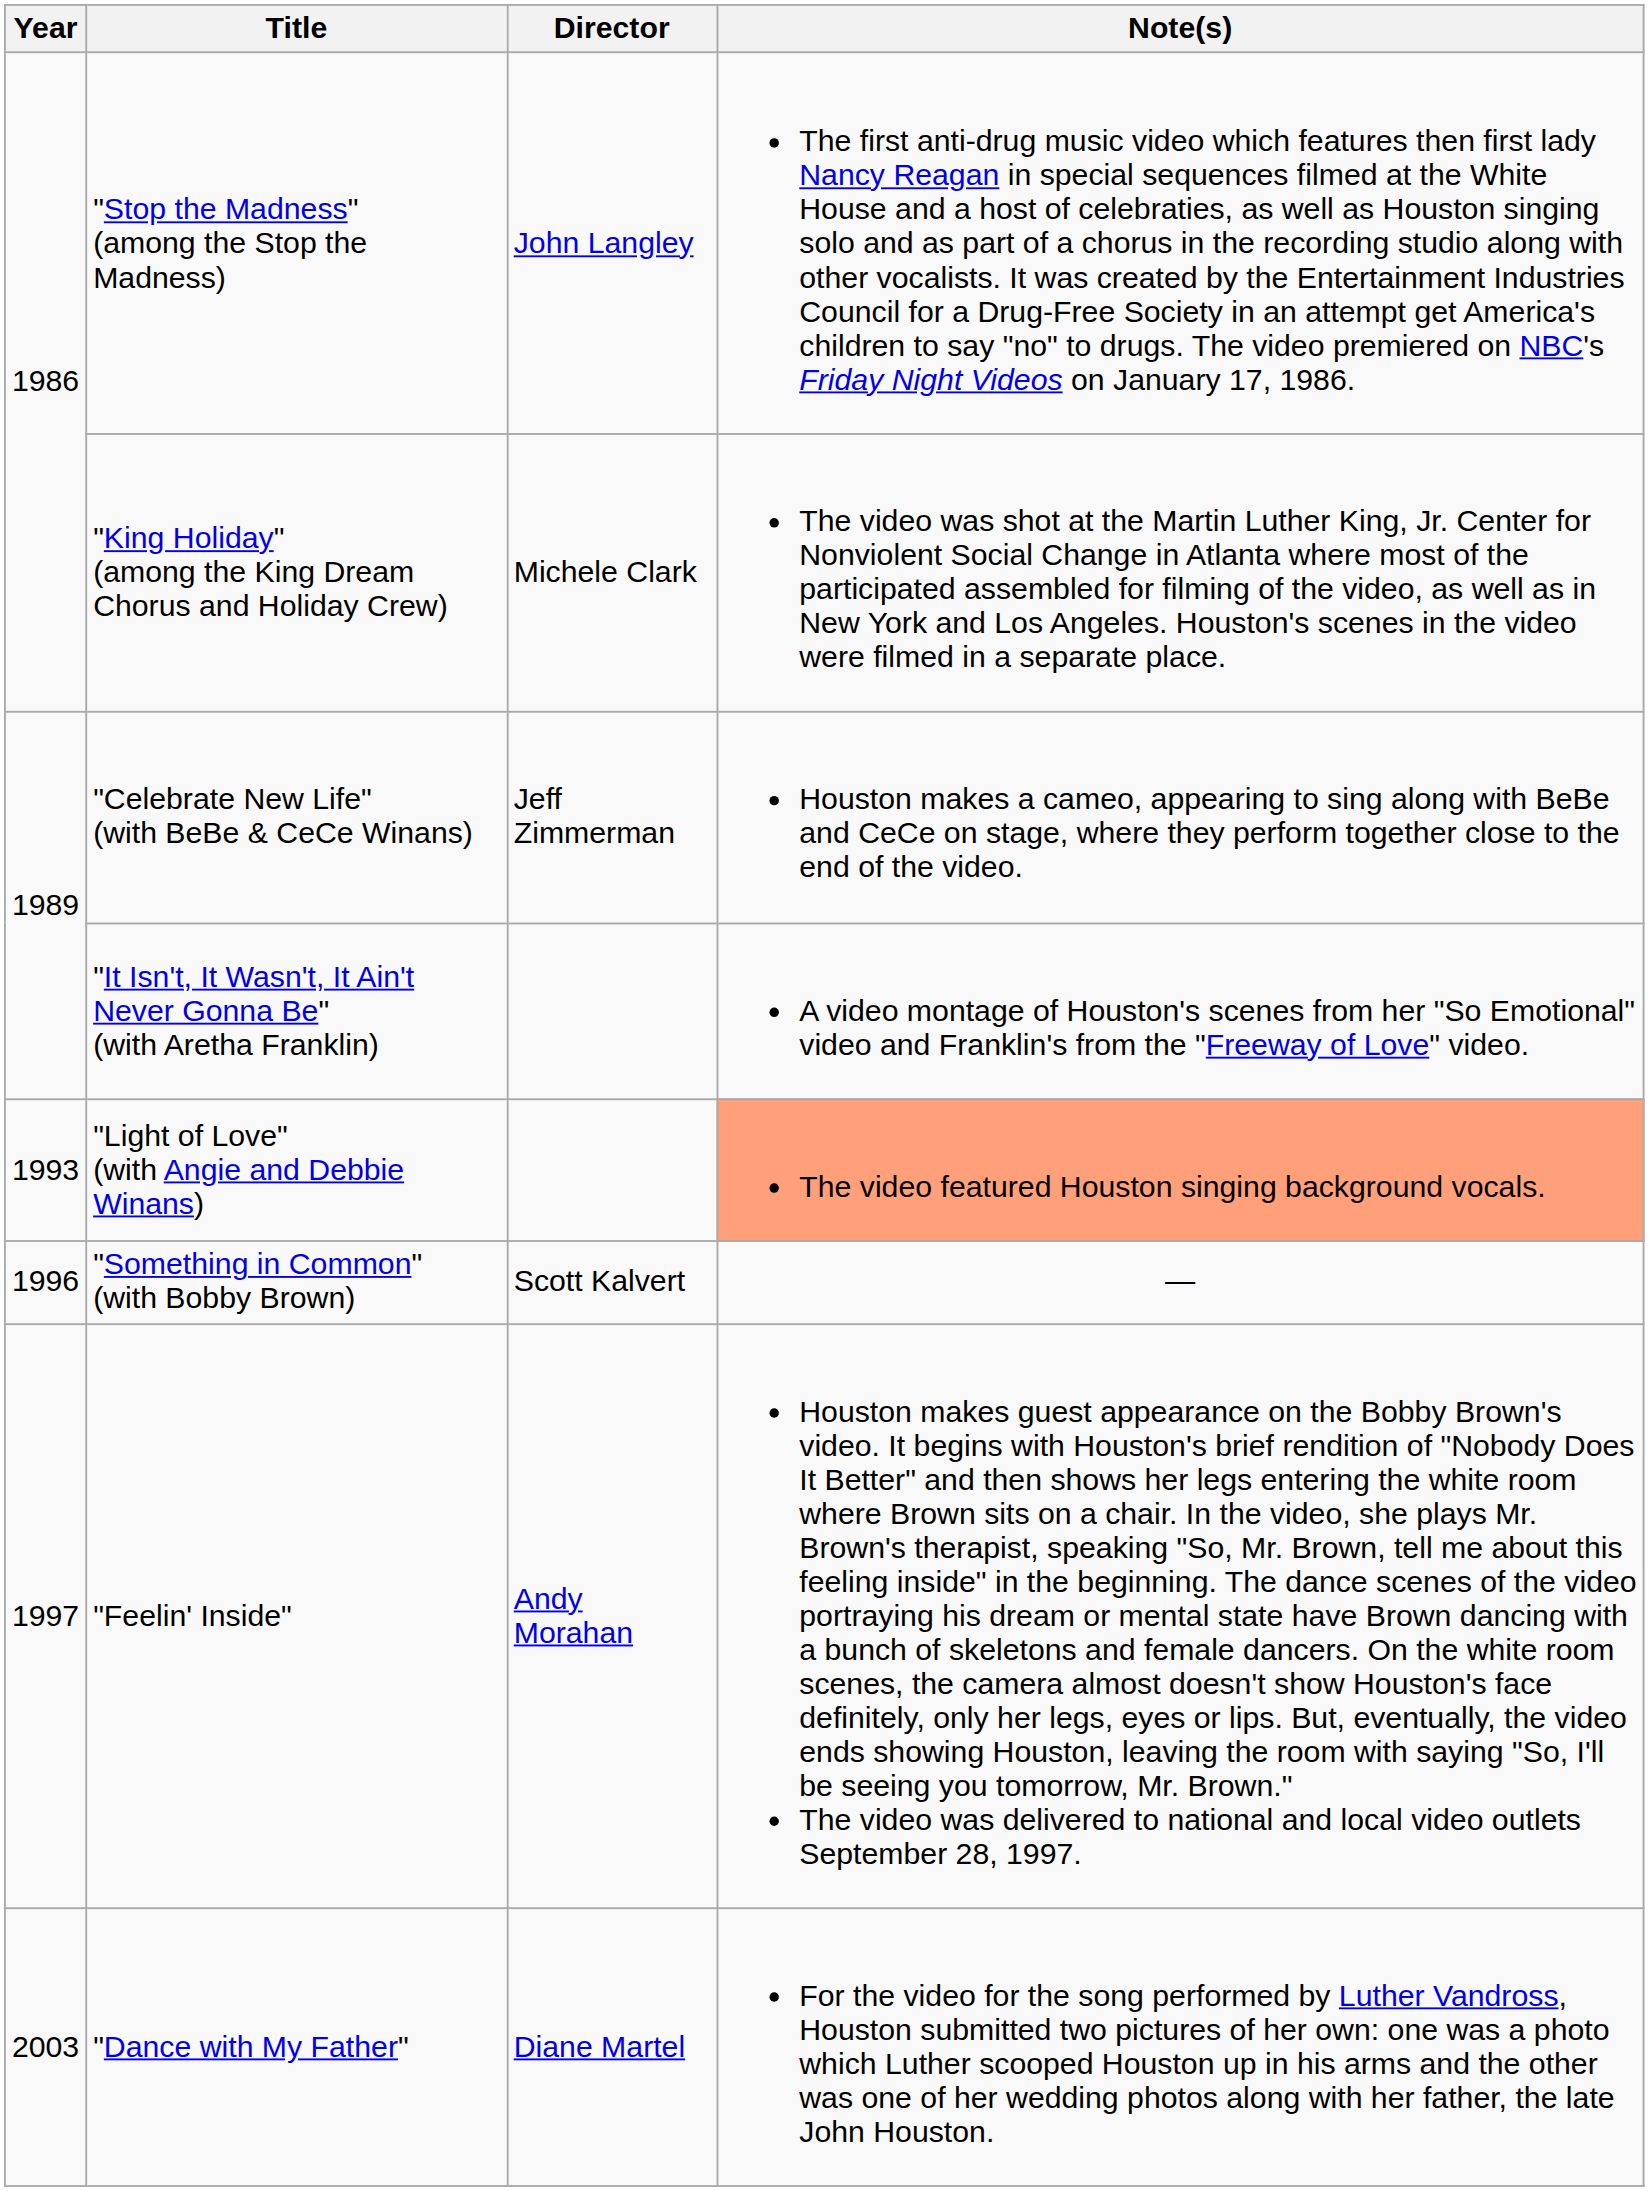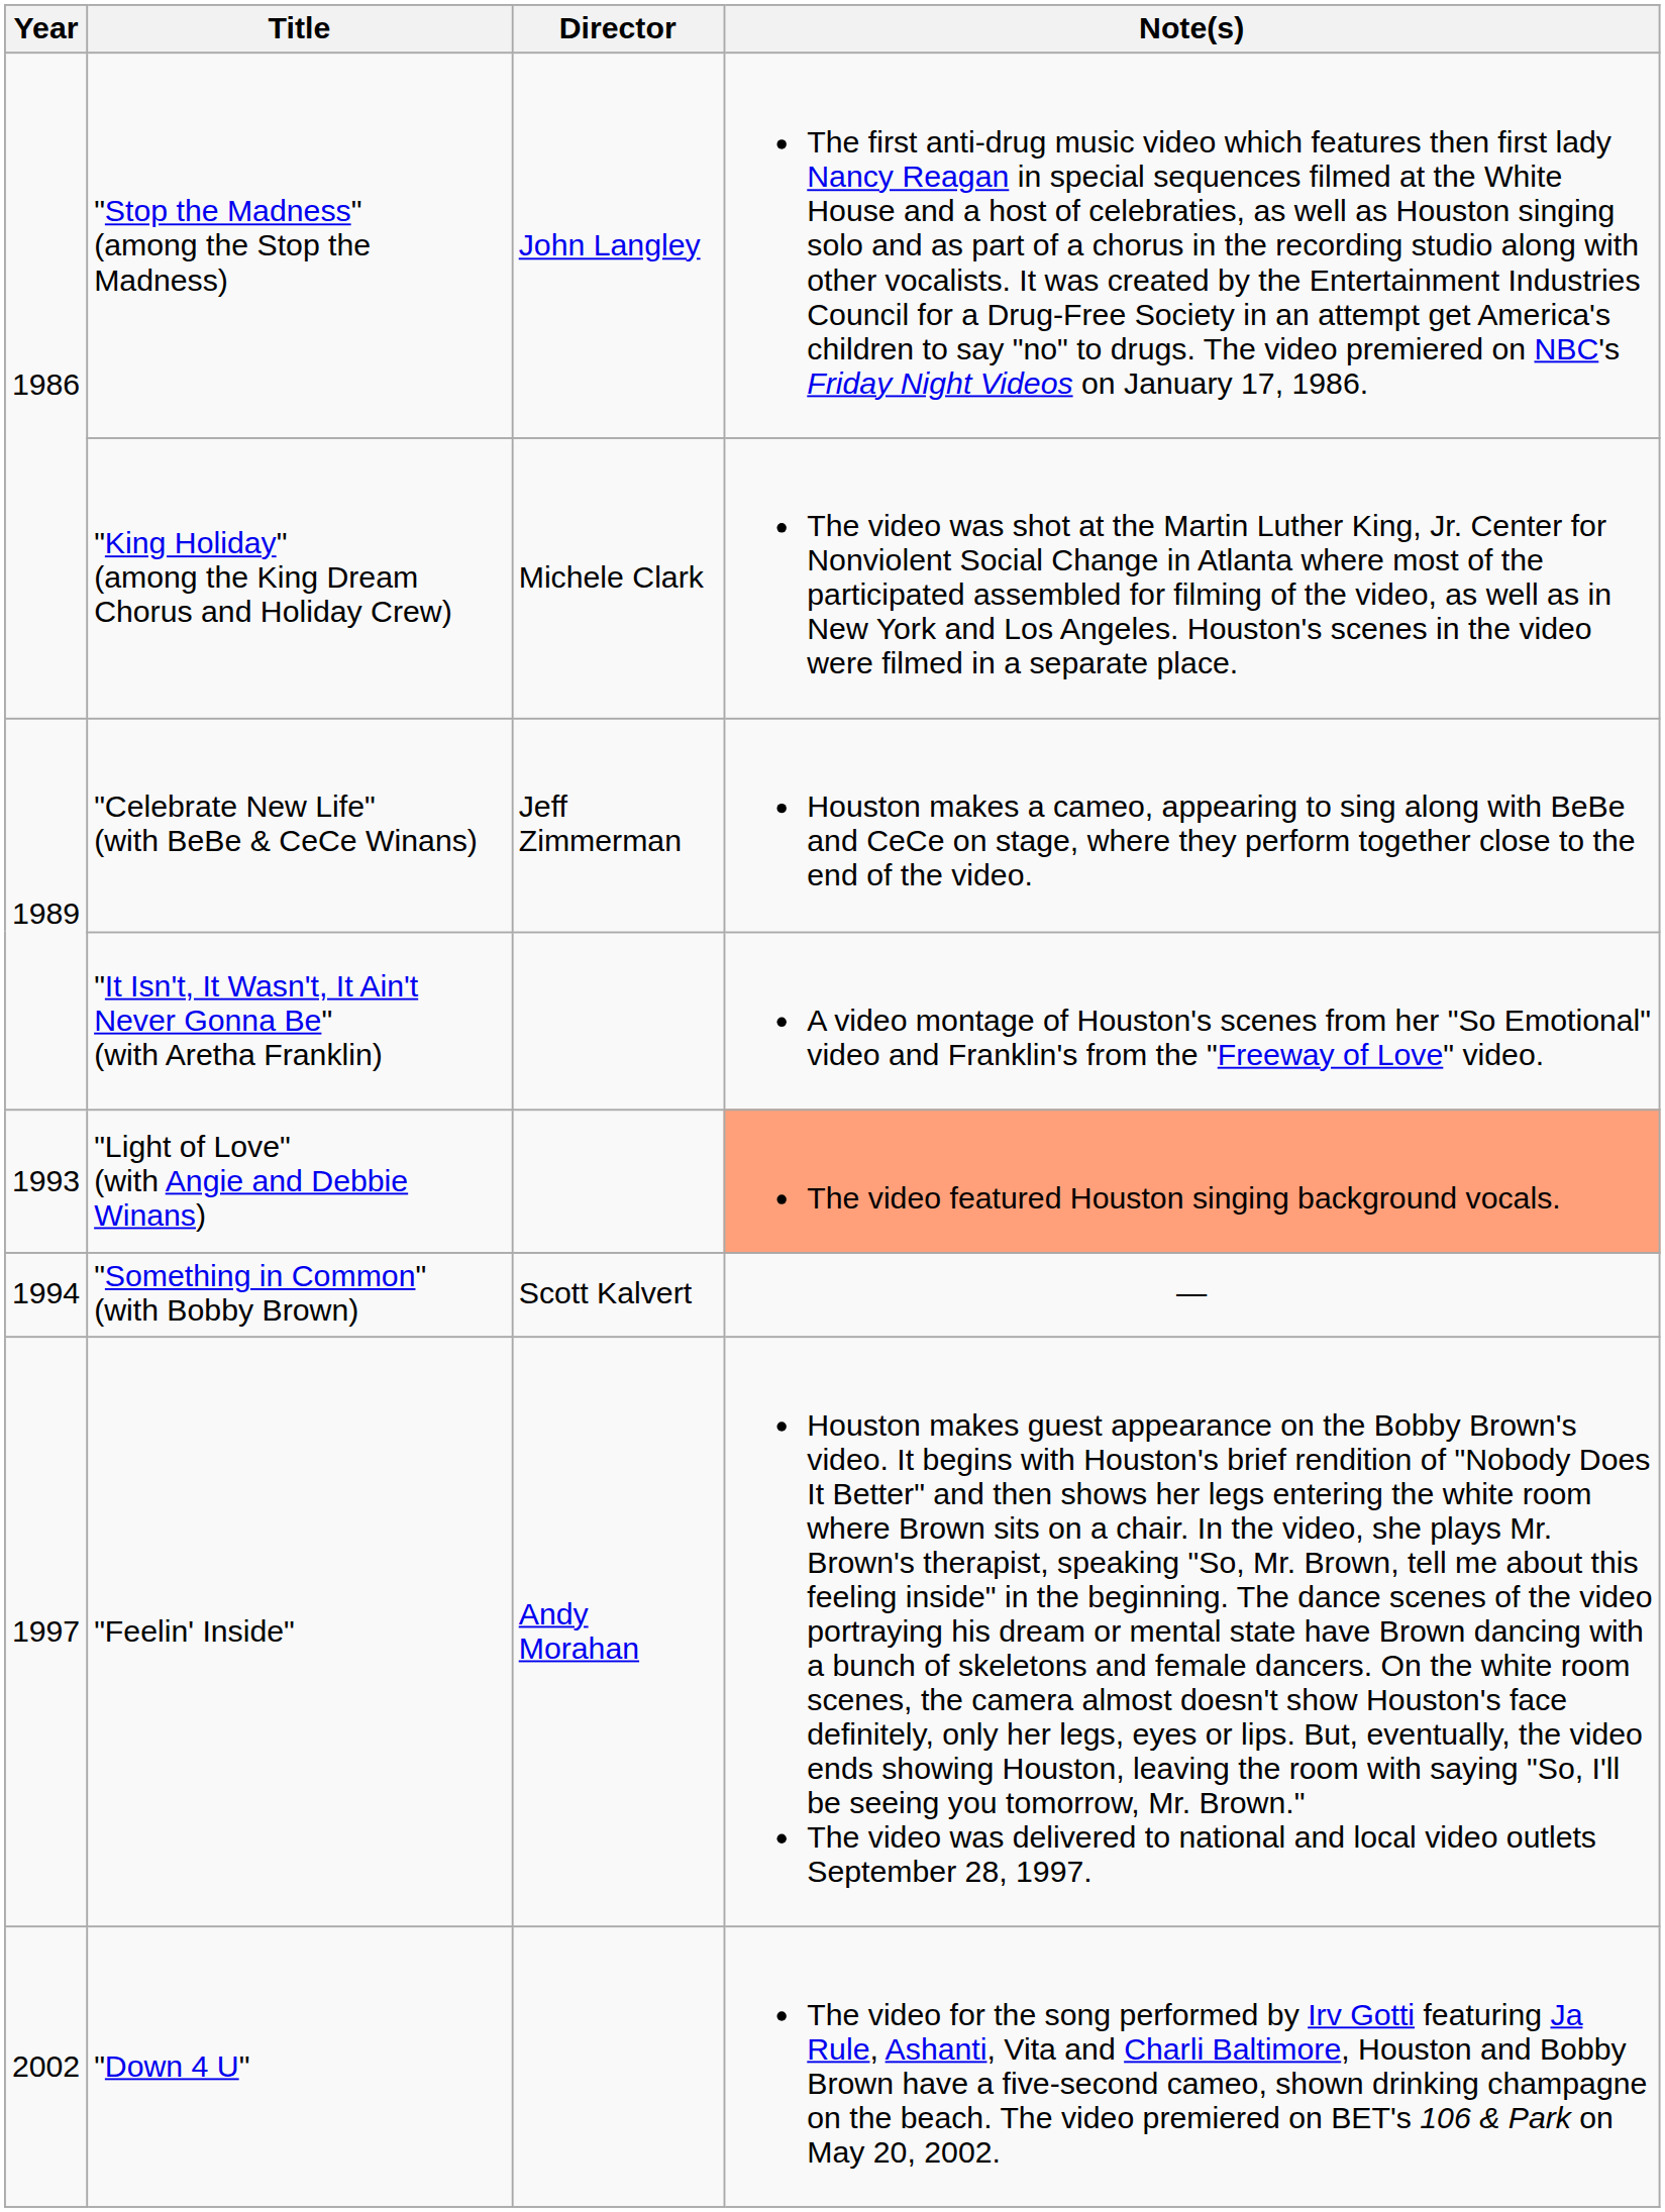 <table class="wikitable">
 <tr>
 <th style="text-align:center;">Year</th>
 <th style="text-align:center; width:27%;">Title</th>
 <th style="text-align:center; width:13%;">Director</th>
 <th style="text-align:center; width:60%;">Note(s)</th>
 </tr>
 <tr>
 <td style="text-align:center;" rowspan="2">1986</td>
 <td>"<a href='#'>Stop the Madness</a>"<br>(among the Stop the Madness)</td>
 <td><a href='#'>John Langley</a></td>
 <td><br><ul><li>The first anti-drug music video which features then first lady <a href='#'>Nancy Reagan</a> in special sequences filmed at the White House and a host of celebraties, as well as Houston singing solo and as part of a chorus in the recording studio along with other vocalists. It was created by the Entertainment Industries Council for a Drug-Free Society in an attempt get America's children to say "no" to drugs. The video premiered on <a href='#'>NBC</a>'s <em><a href='#'>Friday Night Videos</a></em> on January 17, 1986.</li></ul></td>
 </tr>
 <tr>
 <td>"<a href='#'>King Holiday</a>"<br>(among the King Dream Chorus and Holiday Crew)</td>
 <td>Michele Clark</td>
 <td><br><ul><li>The video was shot at the Martin Luther King, Jr. Center for Nonviolent Social Change in Atlanta where most of the participated assembled for filming of the video, as well as in New York and Los Angeles. Houston's scenes in the video were filmed in a separate place.</li></ul></td>
 </tr>
 <tr>
 <td style="text-align:center;" rowspan="2">1989</td>
 <td>"Celebrate New Life"<br>(with BeBe & CeCe Winans)</td>
 <td>Jeff Zimmerman</td>
 <td><br><ul><li>Houston makes a cameo, appearing to sing along with BeBe and CeCe on stage, where they perform together close to the end of the video.</li></ul></td>
 </tr>
 <tr>
 <td>"<a href='#'>It Isn't, It Wasn't, It Ain't Never Gonna Be</a>"<br>(with Aretha Franklin)</td>
 <td></td>
 <td><br><ul><li>A video montage of Houston's scenes from her "So Emotional" video and Franklin's from the "<a href='#'>Freeway of Love</a>" video.</li></ul></td>
 </tr>
 <tr>
 <td style="text-align:center;">1993</td>
 <td>"Light of Love" <br>(with <a href='#'>Angie and Debbie Winans</a>)</td>
 <td></td>
 <td style="background: lightsalmon;"><br><ul><li>The video featured Houston singing background vocals.</li></ul></td>
 </tr>
 <tr>
-<td style="text-align:center;">1996</td>
+<td style="text-align:center;">1994</td>
 <td>"<a href='#'>Something in Common</a>"<br>(with Bobby Brown)</td>
 <td>Scott Kalvert</td>
 <td align=center>―</td>
 </tr>
 <tr>
 <td style="text-align:center;">1997</td>
 <td>"Feelin' Inside"</td>
 <td><a href='#'>Andy Morahan</a></td>
 <td><br><ul><li>Houston makes guest appearance on the Bobby Brown's video. It begins with Houston's brief rendition of "Nobody Does It Better" and then shows her legs entering the white room where Brown sits on a chair. In the video, she plays Mr. Brown's therapist, speaking "So, Mr. Brown, tell me about this feeling inside" in the beginning. The dance scenes of the video portraying his dream or mental state have Brown dancing with a bunch of skeletons and female dancers. On the white room scenes, the camera almost doesn't show Houston's face definitely, only her legs, eyes or lips. But, eventually, the video ends showing Houston, leaving the room with saying "So, I'll be seeing you tomorrow, Mr. Brown."</li><li>The video was delivered to national and local video outlets September 28, 1997.</li></ul></td>
 </tr>
 <tr>
-<td style="text-align:center;">2003</td>
-<td>"<a href='#'>Dance with My Father</a>"</td>
-<td><a href='#'>Diane Martel</a></td>
-<td><br><ul><li>For the video for the song performed by <a href='#'>Luther Vandross</a>, Houston submitted two pictures of her own: one was a photo which Luther scooped Houston up in his arms and the other was one of her wedding photos along with her father, the late John Houston.</li></ul></td>
+<td style="text-align:center;">2002</td>
+<td>"<a href='#'>Down 4 U</a>"</td>
+<td></td>
+<td><br><ul><li>The video for the song performed by <a href='#'>Irv Gotti</a> featuring <a href='#'>Ja Rule</a>, <a href='#'>Ashanti</a>, Vita and <a href='#'>Charli Baltimore</a>, Houston and Bobby Brown have a five-second cameo, shown drinking champagne on the beach. The video premiered on BET's <em>106 & Park</em> on May 20, 2002.</li></ul></td>
 </tr>
 </table>
